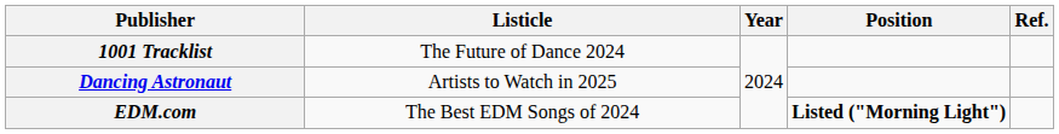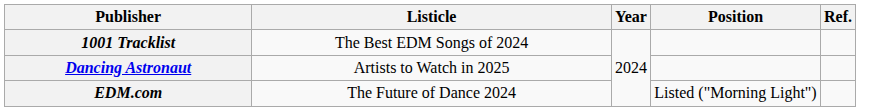 <table class="wikitable plainrowheaders" style="text-align:center;">
 <tr>
 <th scope="col" style="width:15em;">Publisher</th>
 <th scope="col" style="width:22em;">Listicle</th>
 <th scope="col" style="width:1em;">Year</th>
 <th>Position</th>
 <th>Ref.</th>
 </tr>
 <tr>
 <th scope="row"><em>1001 Tracklist</em></th>
-<td>The Future of Dance 2024</td>
+<td>The Best EDM Songs of 2024</td>
 <td rowspan="3">2024</td>
 <td></td>
 <td></td>
 </tr>
 <tr>
 <th scope="row"><em><a href='#'>Dancing Astronaut</a></em></th>
 <td>Artists to Watch in 2025</td>
 <td></td>
 <td></td>
 </tr>
 <tr>
 <th scope="row"><em>EDM.com</em></th>
-<td>The Best EDM Songs of 2024</td>
-<td><strong>Listed ("Morning Light")</strong></td>
+<td>The Future of Dance 2024</td>
+<td>Listed ("Morning Light")</td>
 <td></td>
 </tr>
 </table>
